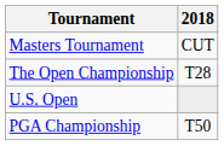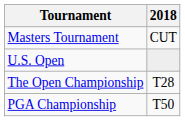 <table class="wikitable" style="font-size:95%;text-align:center;">
 <tr>
 <th>Tournament</th>
 <th>2018</th>
 </tr>
 <tr>
 <td align=left><a href='#'>Masters Tournament</a></td>
 <td>CUT</td>
 </tr>
 <tr>
+<td align=left><a href='#'>U.S. Open</a></td>
+<td style="background:#eeeeee;"></td>
+</tr>
+<tr>
 <td align=left><a href='#'>The Open Championship</a></td>
 <td>T28</td>
-</tr>
-<tr>
-<td align=left><a href='#'>U.S. Open</a></td>
-<td style="background:#eeeeee;"></td>
 </tr>
 <tr>
 <td align=left><a href='#'>PGA Championship</a></td>
 <td>T50</td>
 </tr>
 </table>
